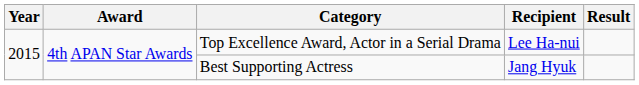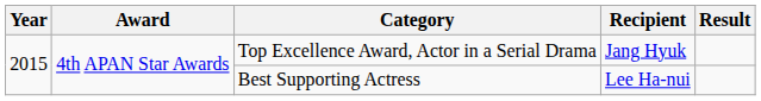 <table class="wikitable">
 <tr>
 <th>Year</th>
 <th>Award</th>
 <th>Category</th>
 <th>Recipient</th>
 <th>Result</th>
 </tr>
 <tr>
 <td rowspan=2>2015</td>
 <td rowspan=2><a href='#'>4th</a> <a href='#'>APAN Star Awards</a></td>
 <td>Top Excellence Award, Actor in a Serial Drama</td>
-<td><a href='#'>Lee Ha-nui</a></td>
+<td><a href='#'>Jang Hyuk</a></td>
 <td></td>
 </tr>
 <tr>
 <td>Best Supporting Actress</td>
-<td><a href='#'>Jang Hyuk</a></td>
+<td><a href='#'>Lee Ha-nui</a></td>
 <td></td>
 </tr>
 </table>
